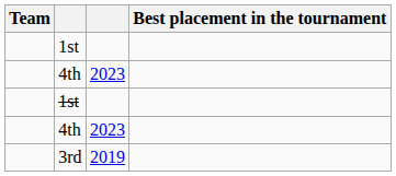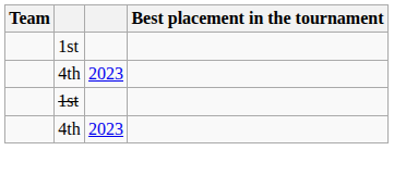 <table class="wikitable sortable">
 <tr>
 <th>Team</th>
 <th></th>
 <th></th>
 <th>Best placement in the tournament</th>
 </tr>
 <tr>
 <td></td>
 <td>1st</td>
 <td></td>
 <td></td>
 </tr>
 <tr>
 <td></td>
 <td>4th</td>
 <td><a href='#'>2023</a></td>
 <td></td>
 </tr>
 <tr>
 <td><s></s></td>
 <td><s>1st</s></td>
 <td></td>
 <td><s></s></td>
 </tr>
 <tr>
 <td></td>
 <td>4th</td>
 <td><a href='#'>2023</a></td>
 <td></td>
 </tr>
-<tr>
-<td></td>
-<td>3rd</td>
-<td><a href='#'>2019</a></td>
-<td></td>
-</tr>
 </table>
